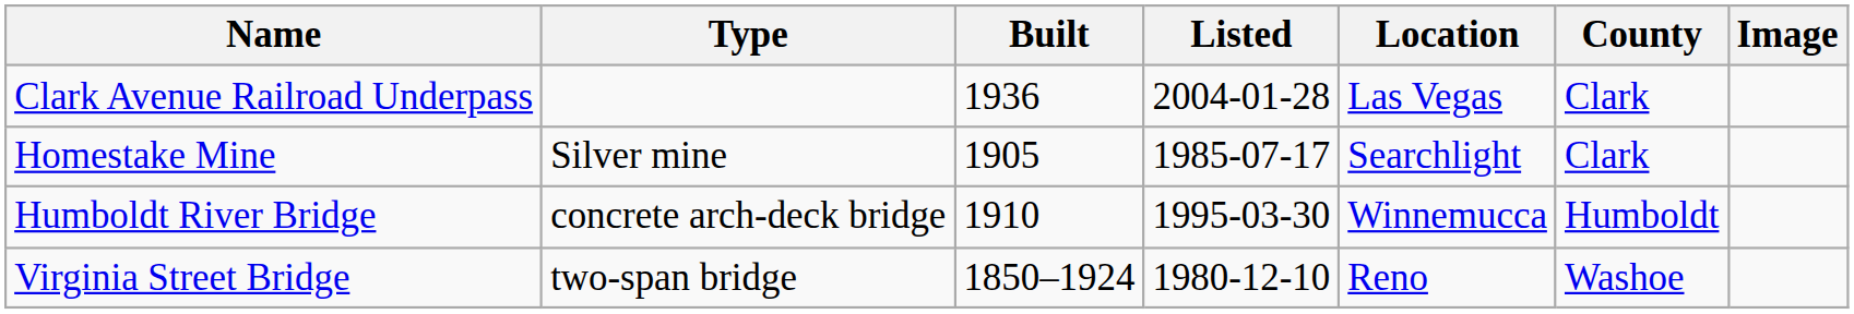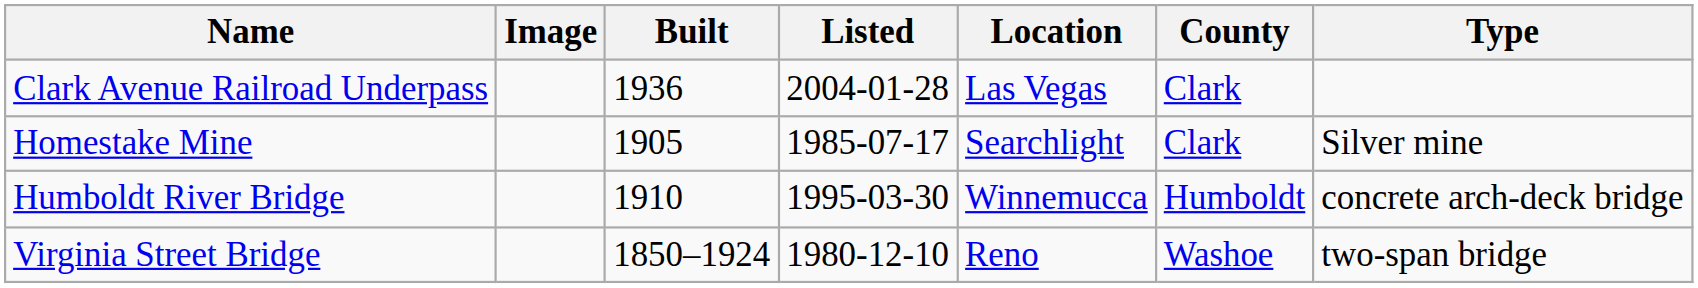 <table class="wikitable sortable">
 <tr>
 <th>Name</th>
-<th>Type</th>
+<th>Image</th>
 <th>Built</th>
 <th>Listed</th>
 <th>Location</th>
 <th>County</th>
-<th>Image</th>
+<th>Type</th>
 </tr>
 <tr>
 <td><a href='#'>Clark Avenue Railroad Underpass</a></td>
 <td></td>
 <td>1936</td>
 <td>2004-01-28</td>
 <td><a href='#'>Las Vegas</a><br><small></small></td>
 <td><a href='#'>Clark</a></td>
 <td></td>
 </tr>
 <tr>
 <td><a href='#'>Homestake Mine</a></td>
-<td>Silver mine</td>
+<td></td>
 <td>1905</td>
 <td>1985-07-17</td>
 <td><a href='#'>Searchlight</a></td>
 <td><a href='#'>Clark</a></td>
-<td></td>
+<td>Silver mine</td>
 </tr>
 <tr>
 <td><a href='#'>Humboldt River Bridge</a></td>
-<td>concrete arch-deck bridge</td>
+<td></td>
 <td>1910</td>
 <td>1995-03-30</td>
 <td><a href='#'>Winnemucca</a><br><small></small></td>
 <td><a href='#'>Humboldt</a></td>
-<td></td>
+<td>concrete arch-deck bridge</td>
 </tr>
 <tr>
 <td><a href='#'>Virginia Street Bridge</a></td>
-<td>two-span bridge</td>
+<td></td>
 <td>1850–1924</td>
 <td>1980-12-10</td>
 <td><a href='#'>Reno</a><br><small></small></td>
 <td><a href='#'>Washoe</a></td>
-<td></td>
+<td>two-span bridge</td>
 </tr>
 </table>
